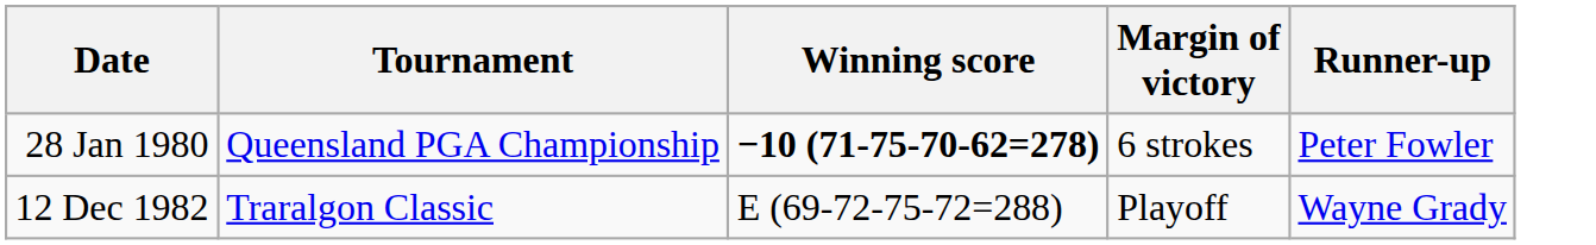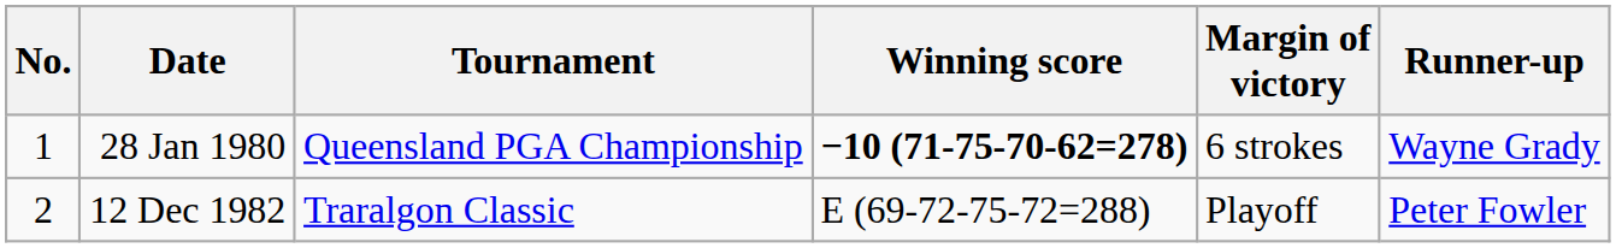 <table class="wikitable" style="font-size:95%;">
 <tr>
+<th>No.</th>
 <th>Date</th>
 <th>Tournament</th>
 <th>Winning score</th>
 <th>Margin of<br>victory</th>
 <th>Runner-up</th>
 </tr>
 <tr>
+<td align=center>1</td>
 <td align=right>28 Jan 1980</td>
 <td><a href='#'>Queensland PGA Championship</a></td>
 <td><strong>−10 (71-75-70-62=278)</strong></td>
 <td>6 strokes</td>
-<td> <a href='#'>Peter Fowler</a></td>
+<td> <a href='#'>Wayne Grady</a></td>
 </tr>
 <tr>
+<td align=center>2</td>
 <td align=right>12 Dec 1982</td>
 <td><a href='#'>Traralgon Classic</a></td>
 <td>E (69-72-75-72=288)</td>
 <td>Playoff</td>
-<td> <a href='#'>Wayne Grady</a></td>
+<td> <a href='#'>Peter Fowler</a></td>
 </tr>
 </table>
